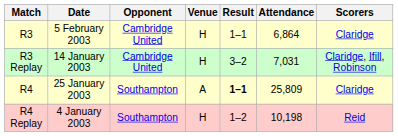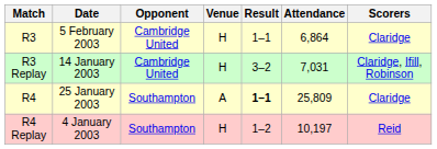 <table class="wikitable" style="font-size:100%; text-align:center">
 <tr>
 <th>Match</th>
 <th>Date</th>
 <th>Opponent</th>
 <th>Venue</th>
 <th>Result</th>
 <th>Attendance</th>
 <th>Scorers</th>
 </tr>
 <tr style="background: #FFFFCC;">
 <td>R3</td>
 <td>5 February 2003</td>
 <td><a href='#'>Cambridge United</a></td>
 <td>H</td>
 <td>1–1</td>
 <td>6,864</td>
 <td><a href='#'>Claridge</a></td>
 </tr>
 <tr style="background: #CCFFCC;">
 <td>R3 Replay</td>
 <td>14 January 2003</td>
 <td><a href='#'>Cambridge United</a></td>
 <td>H</td>
 <td>3–2</td>
 <td>7,031</td>
 <td><a href='#'>Claridge</a>, <a href='#'>Ifill</a>, <a href='#'>Robinson</a></td>
 </tr>
 <tr style="background: #FFFFCC;">
 <td>R4</td>
 <td>25 January 2003</td>
 <td><a href='#'>Southampton</a></td>
 <td>A</td>
 <td><strong>1–1</strong></td>
 <td>25,809</td>
 <td><a href='#'>Claridge</a></td>
 </tr>
 <tr style="background: #FFCCCC;">
 <td>R4 Replay</td>
 <td>4 January 2003</td>
 <td><a href='#'>Southampton</a></td>
 <td>H</td>
 <td>1–2</td>
-<td>10,198</td>
+<td>10,197</td>
 <td><a href='#'>Reid</a></td>
 </tr>
 </table>
